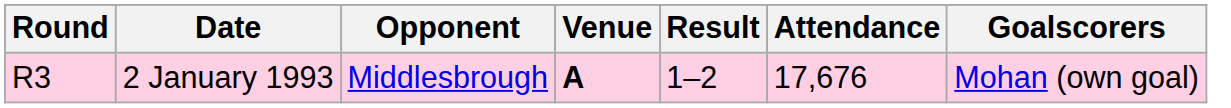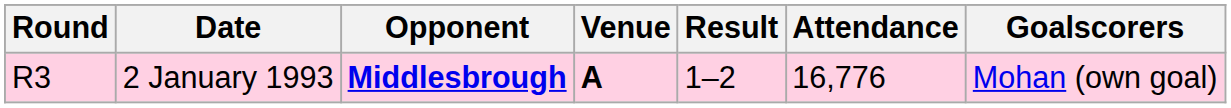 <table class="wikitable">
 <tr>
 <th>Round</th>
 <th>Date</th>
 <th>Opponent</th>
 <th>Venue</th>
 <th>Result</th>
 <th>Attendance</th>
 <th>Goalscorers</th>
 </tr>
 <tr style="background-color: #ffd0e3;">
 <td>R3</td>
 <td>2 January 1993</td>
-<td><a href='#'>Middlesbrough</a></td>
+<td><strong><a href='#'>Middlesbrough</a></strong></td>
 <td><strong>A</strong></td>
 <td>1–2</td>
-<td>17,676</td>
+<td>16,776</td>
 <td><a href='#'>Mohan</a> (own goal)</td>
 </tr>
 </table>
